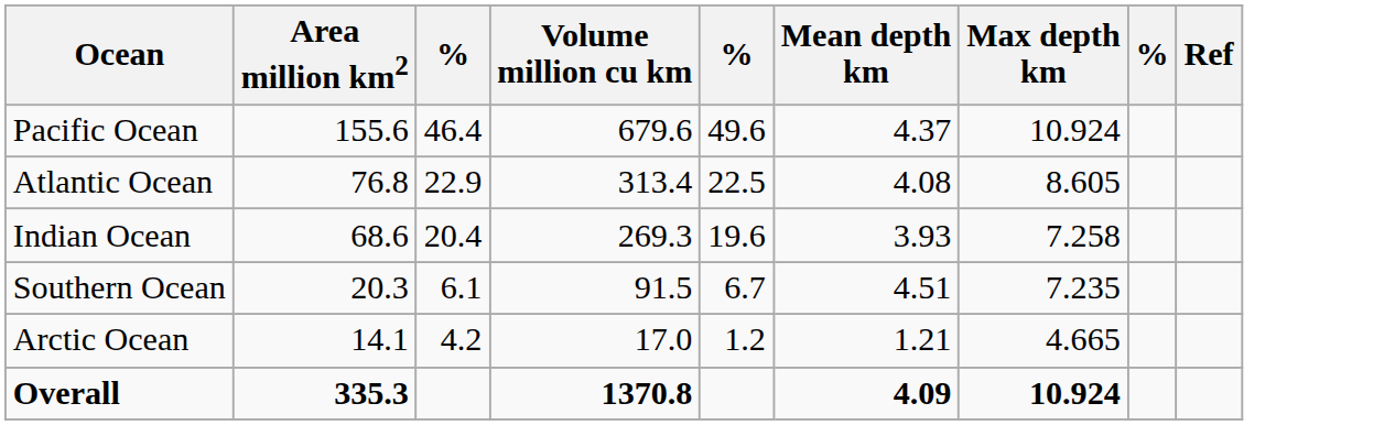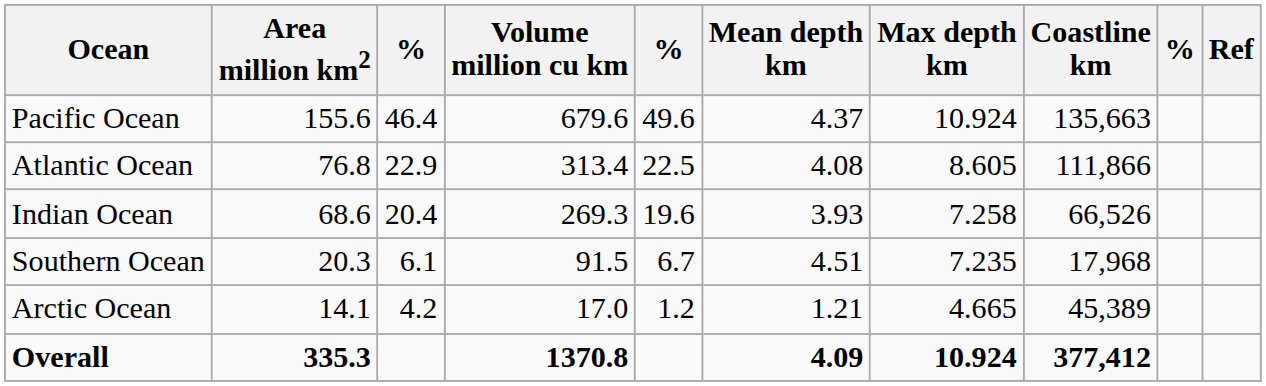 <table class="wikitable">
 <tr>
 <th>Ocean</th>
 <th>Area<br>million km<sup>2</sup></th>
 <th>%</th>
 <th>Volume<br>million cu km</th>
 <th>%</th>
 <th>Mean depth<br>km</th>
 <th>Max depth<br>km</th>
+<th>Coastline<br>km</th>
 <th>%</th>
 <th>Ref</th>
 </tr>
 <tr>
 <td>Pacific Ocean</td>
 <td align="right">155.6</td>
 <td align="right">46.4</td>
 <td align="right">679.6</td>
 <td align="right">49.6</td>
 <td align="right">4.37</td>
 <td align="right">10.924</td>
+<td align="right">135,663</td>
 <td align="right"></td>
 <td></td>
 </tr>
 <tr>
 <td>Atlantic Ocean</td>
 <td align="right">76.8</td>
 <td align="right">22.9</td>
 <td align="right">313.4</td>
 <td align="right">22.5</td>
 <td align="right">4.08</td>
 <td align="right">8.605</td>
+<td align="right">111,866</td>
 <td align="right"></td>
 <td></td>
 </tr>
 <tr>
 <td>Indian Ocean</td>
 <td align="right">68.6</td>
 <td align="right">20.4</td>
 <td align="right">269.3</td>
 <td align="right">19.6</td>
 <td align="right">3.93</td>
 <td align="right">7.258</td>
+<td align="right">66,526</td>
 <td align="right"></td>
 <td></td>
 </tr>
 <tr>
 <td>Southern Ocean</td>
 <td align="right">20.3</td>
 <td align="right">6.1</td>
 <td align="right">91.5</td>
 <td align="right">6.7</td>
 <td align="right">4.51</td>
 <td align="right">7.235</td>
+<td align="right">17,968</td>
 <td align="right"></td>
 <td></td>
 </tr>
 <tr>
 <td>Arctic Ocean</td>
 <td align="right">14.1</td>
 <td align="right">4.2</td>
 <td align="right">17.0</td>
 <td align="right">1.2</td>
 <td align="right">1.21</td>
 <td align="right">4.665</td>
+<td align="right">45,389</td>
 <td align="right"></td>
 <td></td>
 </tr>
 <tr>
 <td><strong>Overall</strong></td>
 <td align="right"><strong>335.3</strong></td>
 <td align="right"></td>
 <td align="right"><strong>1370.8</strong></td>
 <td align="right"></td>
 <td align="right"><strong>4.09</strong></td>
 <td align="right"><strong>10.924</strong></td>
+<td align="right"><strong>377,412</strong></td>
 <td align="right"></td>
 <td align="right"></td>
 </tr>
 </table>
